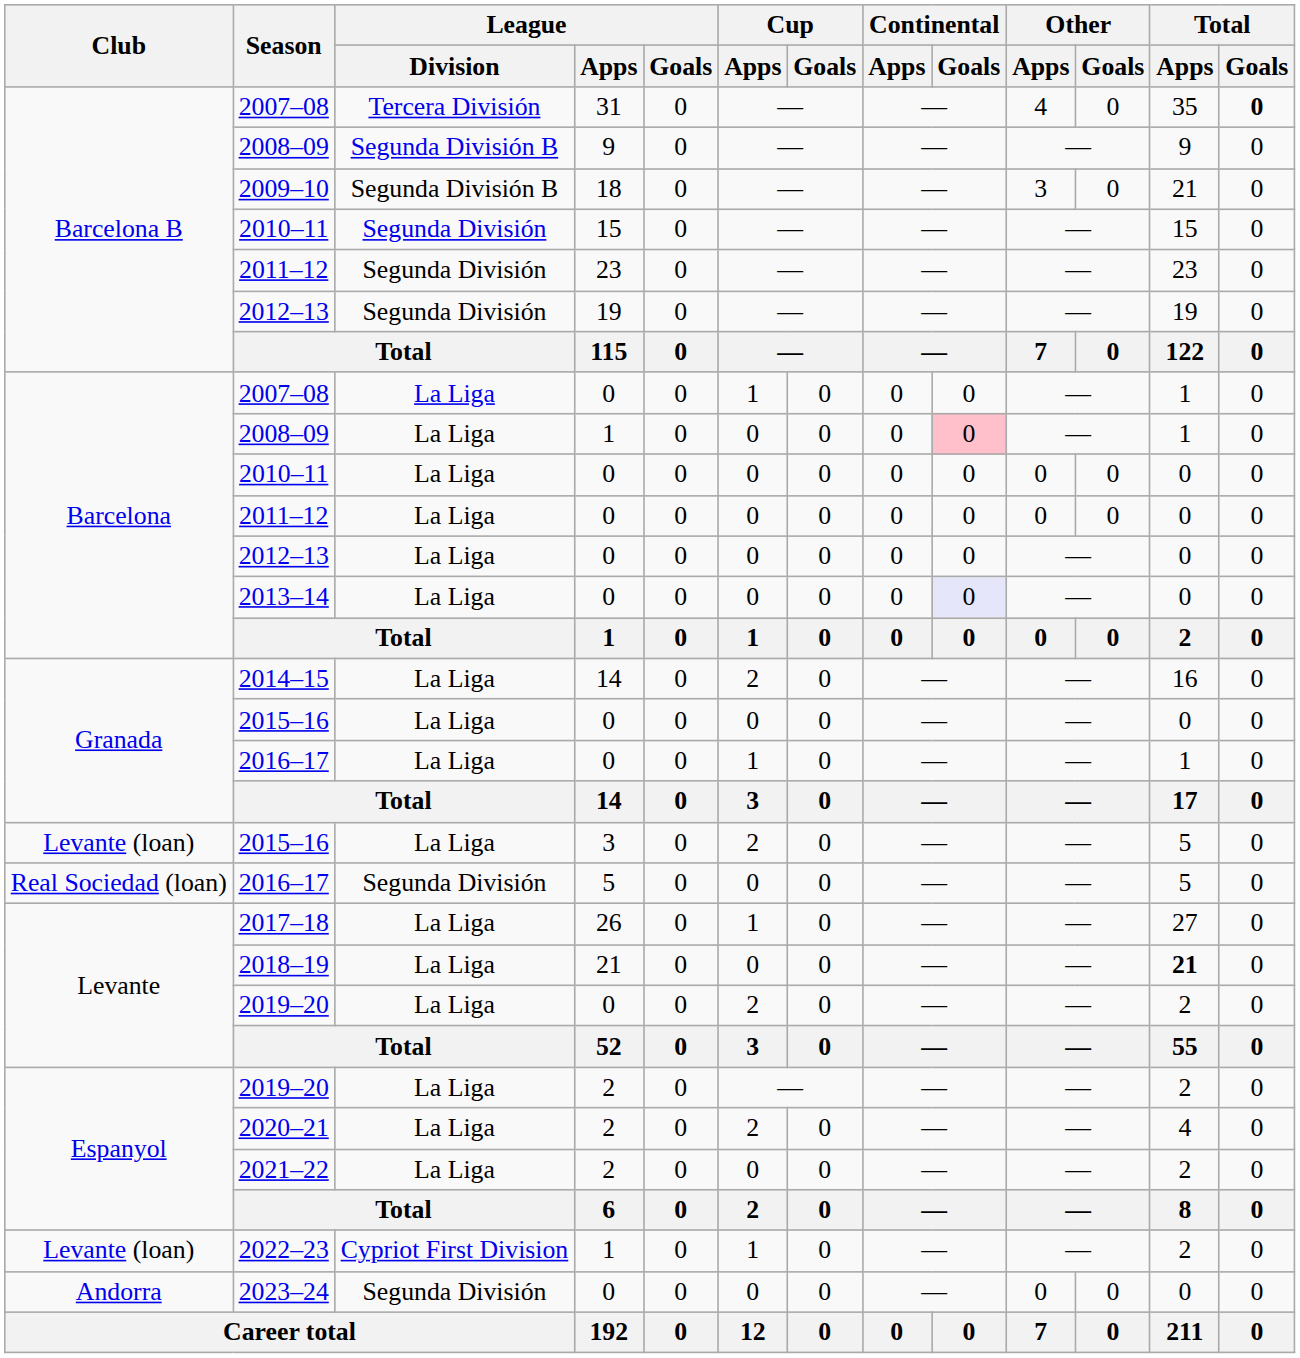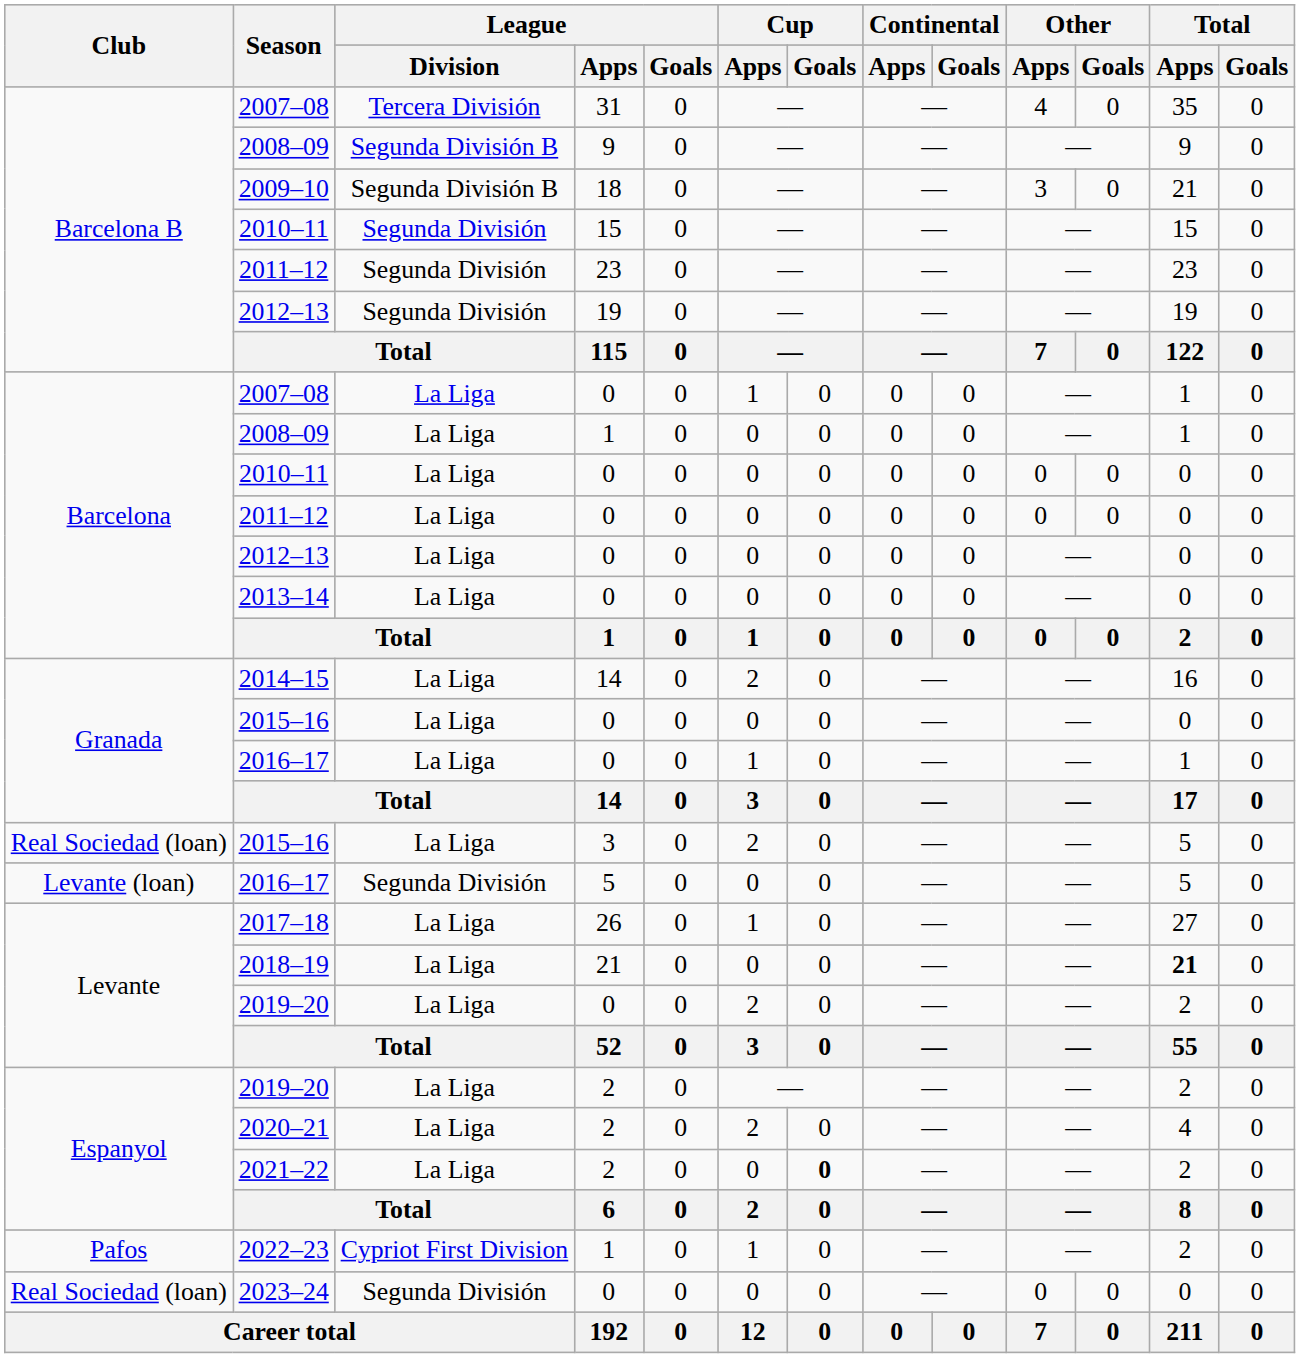 <table class="wikitable" style="text-align:center">
 <tr>
 <th rowspan="2">Club</th>
 <th rowspan="2">Season</th>
 <th colspan="3">League</th>
 <th colspan="2">Cup</th>
 <th colspan="2">Continental</th>
 <th colspan="2">Other</th>
 <th colspan="2">Total</th>
 </tr>
 <tr>
 <th>Division</th>
 <th>Apps</th>
 <th>Goals</th>
 <th>Apps</th>
 <th>Goals</th>
 <th>Apps</th>
 <th>Goals</th>
 <th>Apps</th>
 <th>Goals</th>
 <th>Apps</th>
 <th>Goals</th>
 </tr>
 <tr>
 <td rowspan="7"><a href='#'>Barcelona B</a></td>
 <td><a href='#'>2007–08</a></td>
 <td><a href='#'>Tercera División</a></td>
 <td>31</td>
 <td>0</td>
 <td colspan="2">—</td>
 <td colspan="2">—</td>
 <td>4</td>
 <td>0</td>
 <td>35</td>
-<td><strong>0</strong></td>
+<td>0</td>
 </tr>
 <tr>
 <td><a href='#'>2008–09</a></td>
 <td><a href='#'>Segunda División B</a></td>
 <td>9</td>
 <td>0</td>
 <td colspan="2">—</td>
 <td colspan="2">—</td>
 <td colspan="2">—</td>
 <td>9</td>
 <td>0</td>
 </tr>
 <tr>
 <td><a href='#'>2009–10</a></td>
 <td>Segunda División B</td>
 <td>18</td>
 <td>0</td>
 <td colspan="2">—</td>
 <td colspan="2">—</td>
 <td>3</td>
 <td>0</td>
 <td>21</td>
 <td>0</td>
 </tr>
 <tr>
 <td><a href='#'>2010–11</a></td>
 <td><a href='#'>Segunda División</a></td>
 <td>15</td>
 <td>0</td>
 <td colspan="2">—</td>
 <td colspan="2">—</td>
 <td colspan="2">—</td>
 <td>15</td>
 <td>0</td>
 </tr>
 <tr>
 <td><a href='#'>2011–12</a></td>
 <td>Segunda División</td>
 <td>23</td>
 <td>0</td>
 <td colspan="2">—</td>
 <td colspan="2">—</td>
 <td colspan="2">—</td>
 <td>23</td>
 <td>0</td>
 </tr>
 <tr>
 <td><a href='#'>2012–13</a></td>
 <td>Segunda División</td>
 <td>19</td>
 <td>0</td>
 <td colspan="2">—</td>
 <td colspan="2">—</td>
 <td colspan="2">—</td>
 <td>19</td>
 <td>0</td>
 </tr>
 <tr>
 <th colspan="2">Total</th>
 <th>115</th>
 <th>0</th>
 <th colspan="2">—</th>
 <th colspan="2">—</th>
 <th>7</th>
 <th>0</th>
 <th>122</th>
 <th>0</th>
 </tr>
 <tr>
 <td rowspan="7"><a href='#'>Barcelona</a></td>
 <td><a href='#'>2007–08</a></td>
 <td><a href='#'>La Liga</a></td>
 <td>0</td>
 <td>0</td>
 <td>1</td>
 <td>0</td>
 <td>0</td>
 <td>0</td>
 <td colspan="2">—</td>
 <td>1</td>
 <td>0</td>
 </tr>
 <tr>
 <td><a href='#'>2008–09</a></td>
 <td>La Liga</td>
 <td>1</td>
 <td>0</td>
 <td>0</td>
 <td>0</td>
 <td>0</td>
-<td style="background: pink;">0</td>
+<td>0</td>
 <td colspan="2">—</td>
 <td>1</td>
 <td>0</td>
 </tr>
 <tr>
 <td><a href='#'>2010–11</a></td>
 <td>La Liga</td>
 <td>0</td>
 <td>0</td>
 <td>0</td>
 <td>0</td>
 <td>0</td>
 <td>0</td>
 <td>0</td>
 <td>0</td>
 <td>0</td>
 <td>0</td>
 </tr>
 <tr>
 <td><a href='#'>2011–12</a></td>
 <td>La Liga</td>
 <td>0</td>
 <td>0</td>
 <td>0</td>
 <td>0</td>
 <td>0</td>
 <td>0</td>
 <td>0</td>
 <td>0</td>
 <td>0</td>
 <td>0</td>
 </tr>
 <tr>
 <td><a href='#'>2012–13</a></td>
 <td>La Liga</td>
 <td>0</td>
 <td>0</td>
 <td>0</td>
 <td>0</td>
 <td>0</td>
 <td>0</td>
 <td colspan="2">—</td>
 <td>0</td>
 <td>0</td>
 </tr>
 <tr>
 <td><a href='#'>2013–14</a></td>
 <td>La Liga</td>
 <td>0</td>
 <td>0</td>
 <td>0</td>
 <td>0</td>
 <td>0</td>
-<td style="background: lavender;">0</td>
+<td>0</td>
 <td colspan="2">—</td>
 <td>0</td>
 <td>0</td>
 </tr>
 <tr>
 <th colspan="2">Total</th>
 <th>1</th>
 <th>0</th>
 <th>1</th>
 <th>0</th>
 <th>0</th>
 <th>0</th>
 <th>0</th>
 <th>0</th>
 <th>2</th>
 <th>0</th>
 </tr>
 <tr>
 <td rowspan="4"><a href='#'>Granada</a></td>
 <td><a href='#'>2014–15</a></td>
 <td>La Liga</td>
 <td>14</td>
 <td>0</td>
 <td>2</td>
 <td>0</td>
 <td colspan="2">—</td>
 <td colspan="2">—</td>
 <td>16</td>
 <td>0</td>
 </tr>
 <tr>
 <td><a href='#'>2015–16</a></td>
 <td>La Liga</td>
 <td>0</td>
 <td>0</td>
 <td>0</td>
 <td>0</td>
 <td colspan="2">—</td>
 <td colspan="2">—</td>
 <td>0</td>
 <td>0</td>
 </tr>
 <tr>
 <td><a href='#'>2016–17</a></td>
 <td>La Liga</td>
 <td>0</td>
 <td>0</td>
 <td>1</td>
 <td>0</td>
 <td colspan="2">—</td>
 <td colspan="2">—</td>
 <td>1</td>
 <td>0</td>
 </tr>
 <tr>
 <th colspan="2">Total</th>
 <th>14</th>
 <th>0</th>
 <th>3</th>
 <th>0</th>
 <th colspan="2">—</th>
 <th colspan="2">—</th>
 <th>17</th>
 <th>0</th>
 </tr>
 <tr>
-<td><a href='#'>Levante</a> (loan)</td>
+<td><a href='#'>Real Sociedad</a> (loan)</td>
 <td><a href='#'>2015–16</a></td>
 <td>La Liga</td>
 <td>3</td>
 <td>0</td>
 <td>2</td>
 <td>0</td>
 <td colspan="2">—</td>
 <td colspan="2">—</td>
 <td>5</td>
 <td>0</td>
 </tr>
 <tr>
-<td><a href='#'>Real Sociedad</a> (loan)</td>
+<td><a href='#'>Levante</a> (loan)</td>
 <td><a href='#'>2016–17</a></td>
 <td>Segunda División</td>
 <td>5</td>
 <td>0</td>
 <td>0</td>
 <td>0</td>
 <td colspan="2">—</td>
 <td colspan="2">—</td>
 <td>5</td>
 <td>0</td>
 </tr>
 <tr>
 <td rowspan="4">Levante</td>
 <td><a href='#'>2017–18</a></td>
 <td>La Liga</td>
 <td>26</td>
 <td>0</td>
 <td>1</td>
 <td>0</td>
 <td colspan="2">—</td>
 <td colspan="2">—</td>
 <td>27</td>
 <td>0</td>
 </tr>
 <tr>
 <td><a href='#'>2018–19</a></td>
 <td>La Liga</td>
 <td>21</td>
 <td>0</td>
 <td>0</td>
 <td>0</td>
 <td colspan="2">—</td>
 <td colspan="2">—</td>
 <td><strong>21</strong></td>
 <td>0</td>
 </tr>
 <tr>
 <td><a href='#'>2019–20</a></td>
 <td>La Liga</td>
 <td>0</td>
 <td>0</td>
 <td>2</td>
 <td>0</td>
 <td colspan="2">—</td>
 <td colspan="2">—</td>
 <td>2</td>
 <td>0</td>
 </tr>
 <tr>
 <th colspan="2">Total</th>
 <th>52</th>
 <th>0</th>
 <th>3</th>
 <th>0</th>
 <th colspan="2">—</th>
 <th colspan="2">—</th>
 <th>55</th>
 <th>0</th>
 </tr>
 <tr>
 <td rowspan="4"><a href='#'>Espanyol</a></td>
 <td><a href='#'>2019–20</a></td>
 <td>La Liga</td>
 <td>2</td>
 <td>0</td>
 <td colspan="2">—</td>
 <td colspan="2">—</td>
 <td colspan="2">—</td>
 <td>2</td>
 <td>0</td>
 </tr>
 <tr>
 <td><a href='#'>2020–21</a></td>
 <td>La Liga</td>
 <td>2</td>
 <td>0</td>
 <td>2</td>
 <td>0</td>
 <td colspan="2">—</td>
 <td colspan="2">—</td>
 <td>4</td>
 <td>0</td>
 </tr>
 <tr>
 <td><a href='#'>2021–22</a></td>
 <td>La Liga</td>
 <td>2</td>
 <td>0</td>
 <td>0</td>
-<td>0</td>
+<td><strong>0</strong></td>
 <td colspan="2">—</td>
 <td colspan="2">—</td>
 <td>2</td>
 <td>0</td>
 </tr>
 <tr>
 <th colspan="2">Total</th>
 <th>6</th>
 <th>0</th>
 <th>2</th>
 <th>0</th>
 <th colspan="2">—</th>
 <th colspan="2">—</th>
 <th>8</th>
 <th>0</th>
 </tr>
 <tr>
-<td><a href='#'>Levante</a> (loan)</td>
+<td><a href='#'>Pafos</a></td>
 <td><a href='#'>2022–23</a></td>
 <td><a href='#'>Cypriot First Division</a></td>
 <td>1</td>
 <td>0</td>
 <td>1</td>
 <td>0</td>
 <td colspan="2">—</td>
 <td colspan="2">—</td>
 <td>2</td>
 <td>0</td>
 </tr>
 <tr>
-<td><a href='#'>Andorra</a></td>
+<td><a href='#'>Real Sociedad</a> (loan)</td>
 <td><a href='#'>2023–24</a></td>
 <td>Segunda División</td>
 <td>0</td>
 <td>0</td>
 <td>0</td>
 <td>0</td>
 <td colspan="2">—</td>
 <td>0</td>
 <td>0</td>
 <td>0</td>
 <td>0</td>
 </tr>
 <tr>
 <th colspan="3">Career total</th>
 <th>192</th>
 <th>0</th>
 <th>12</th>
 <th>0</th>
 <th>0</th>
 <th>0</th>
 <th>7</th>
 <th>0</th>
 <th>211</th>
 <th>0</th>
 </tr>
 </table>
